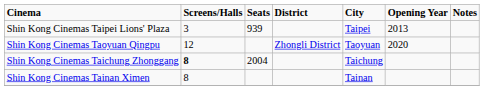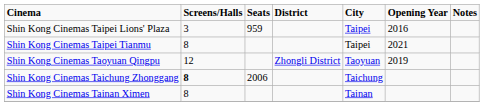 <table class="wikitable sortable" style="text-align:left">
 <tr>
 <td><strong>Cinema</strong></td>
 <td><strong>Screens/Halls</strong></td>
 <td><strong>Seats</strong></td>
 <td><strong>District</strong></td>
 <td><strong>City</strong></td>
 <td><strong>Opening Year</strong></td>
 <td><strong>Notes</strong></td>
 </tr>
 <tr>
 <td>Shin Kong Cinemas Taipei Lions' Plaza</td>
 <td>3</td>
-<td>939</td>
+<td>959</td>
 <td></td>
 <td><a href='#'>Taipei</a></td>
-<td>2013</td>
+<td>2016</td>
+<td></td>
+</tr>
+<tr>
+<td><a href='#'>Shin Kong Cinemas Taipei Tianmu</a></td>
+<td>8</td>
+<td></td>
+<td></td>
+<td>Taipei</td>
+<td>2021</td>
 <td></td>
 </tr>
 <tr>
 <td><a href='#'>Shin Kong Cinemas Taoyuan Qingpu</a></td>
 <td>12</td>
 <td></td>
 <td><a href='#'>Zhongli District</a></td>
 <td><a href='#'>Taoyuan</a></td>
-<td>2020</td>
+<td>2019</td>
 <td></td>
 </tr>
 <tr>
 <td><a href='#'>Shin Kong Cinemas Taichung Zhonggang</a></td>
 <td><strong>8</strong></td>
-<td>2004</td>
+<td>2006</td>
 <td></td>
 <td><a href='#'>Taichung</a></td>
 <td></td>
 <td></td>
 </tr>
 <tr>
 <td><a href='#'>Shin Kong Cinemas Tainan Ximen</a></td>
 <td>8</td>
 <td></td>
 <td></td>
 <td><a href='#'>Tainan</a></td>
 <td></td>
 <td></td>
 </tr>
 <tr>
 </tr>
 </table>
